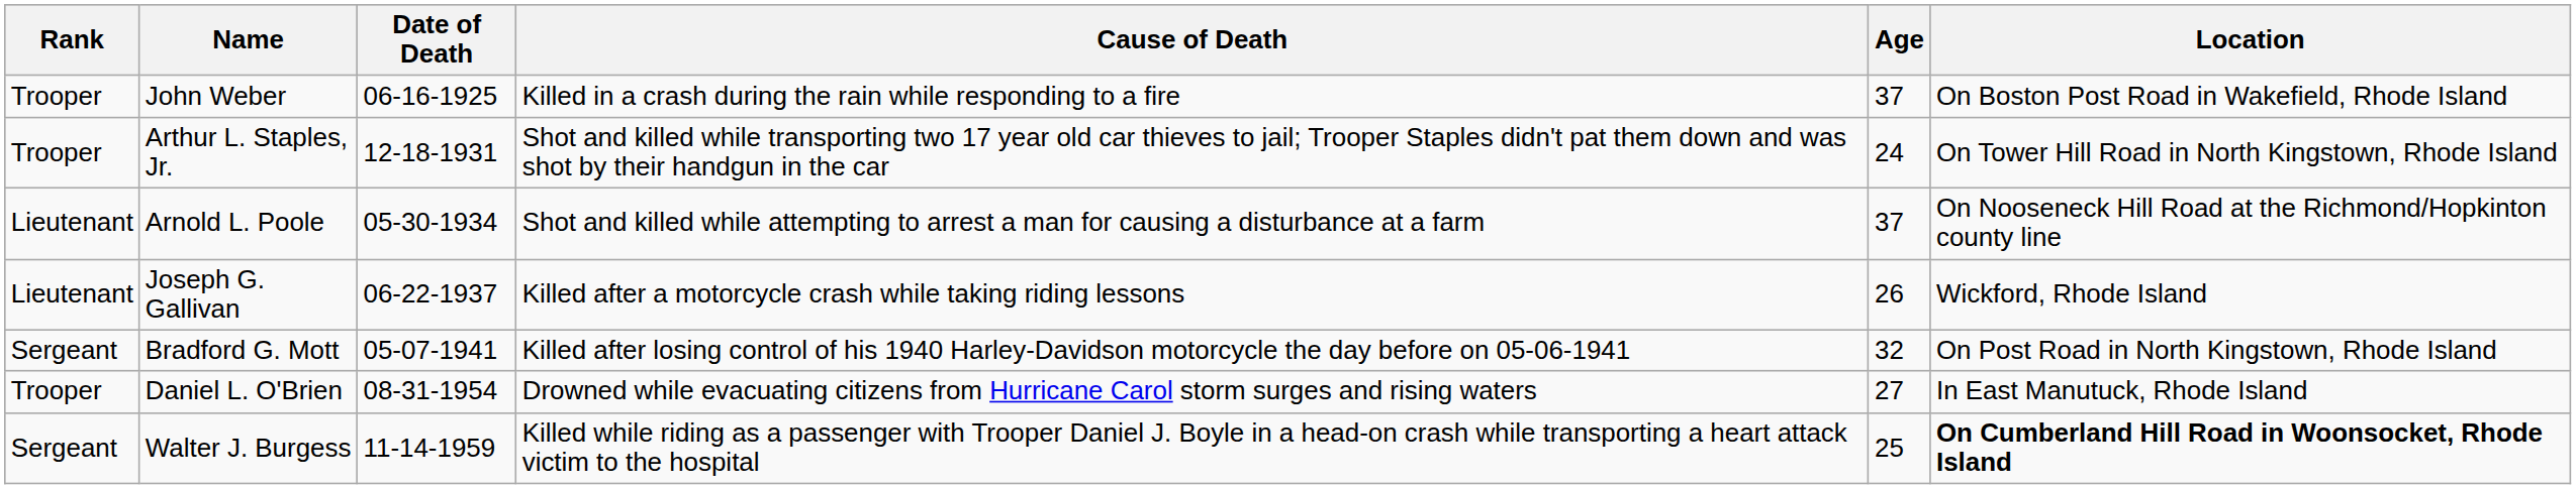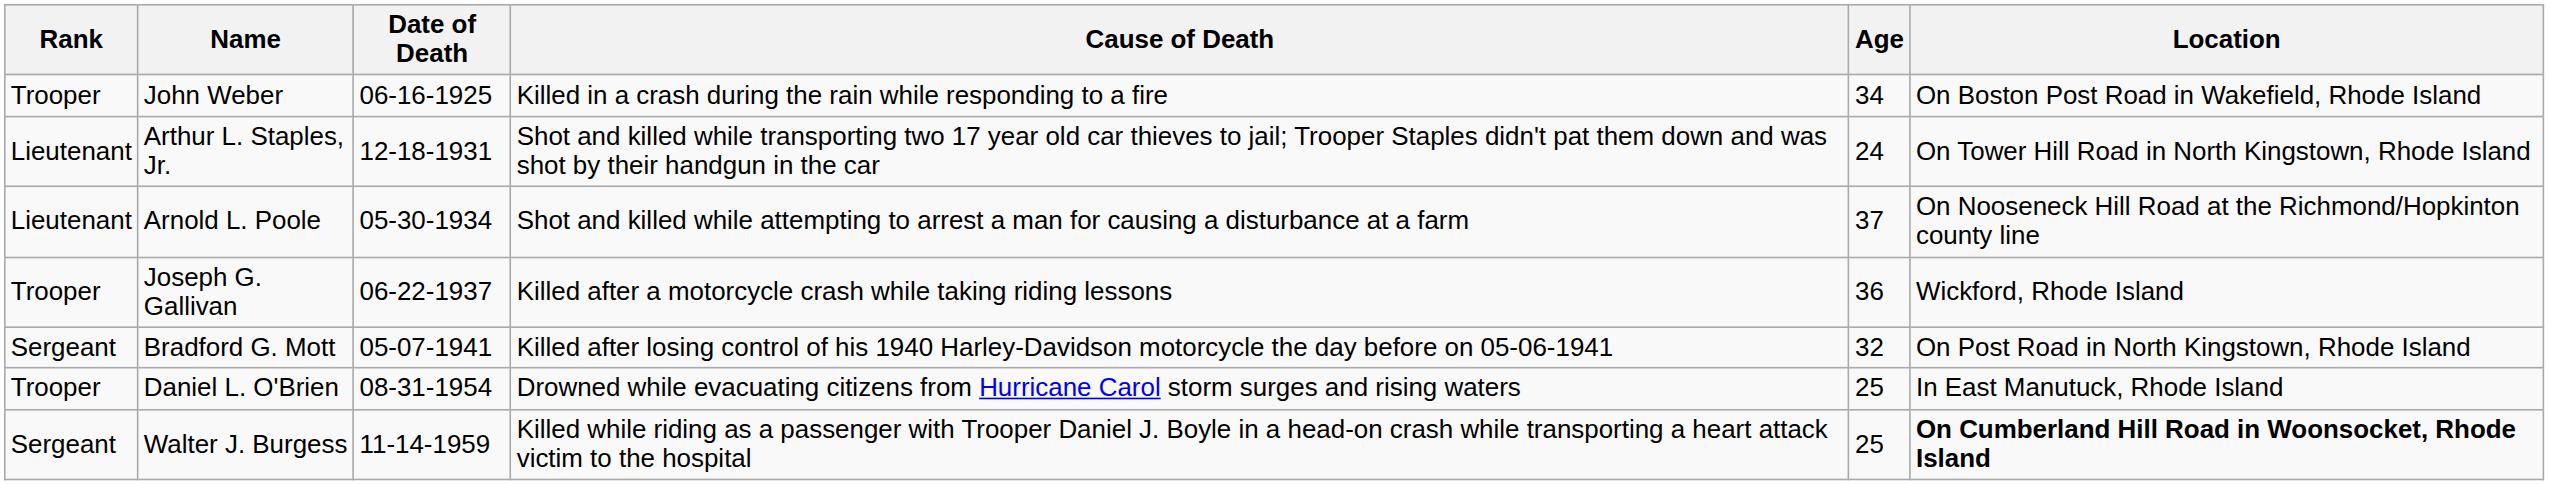 <table class="wikitable">
 <tr>
 <th>Rank</th>
 <th>Name</th>
 <th>Date of Death</th>
 <th>Cause of Death</th>
 <th>Age</th>
 <th>Location</th>
 </tr>
 <tr>
 <td>Trooper</td>
 <td>John Weber</td>
 <td>06-16-1925</td>
 <td>Killed in a crash during the rain while responding to a fire</td>
-<td>37</td>
+<td>34</td>
 <td>On Boston Post Road in Wakefield, Rhode Island</td>
 </tr>
 <tr>
-<td>Trooper</td>
+<td>Lieutenant</td>
 <td>Arthur L. Staples, Jr.</td>
 <td>12-18-1931</td>
 <td>Shot and killed while transporting two 17 year old car thieves to jail; Trooper Staples didn't pat them down and was shot by their handgun in the car</td>
 <td>24</td>
 <td>On Tower Hill Road in North Kingstown, Rhode Island</td>
 </tr>
 <tr>
 <td>Lieutenant</td>
 <td>Arnold L. Poole</td>
 <td>05-30-1934</td>
 <td>Shot and killed while attempting to arrest a man for causing a disturbance at a farm</td>
 <td>37</td>
 <td>On Nooseneck Hill Road at the Richmond/Hopkinton county line</td>
 </tr>
 <tr>
-<td>Lieutenant</td>
+<td>Trooper</td>
 <td>Joseph G. Gallivan</td>
 <td>06-22-1937</td>
 <td>Killed after a motorcycle crash while taking riding lessons</td>
-<td>26</td>
+<td>36</td>
 <td>Wickford, Rhode Island</td>
 </tr>
 <tr>
 <td>Sergeant</td>
 <td>Bradford G. Mott</td>
 <td>05-07-1941</td>
 <td>Killed after losing control of his 1940 Harley-Davidson motorcycle the day before on 05-06-1941</td>
 <td>32</td>
 <td>On Post Road in North Kingstown, Rhode Island</td>
 </tr>
 <tr>
 <td>Trooper</td>
 <td>Daniel L. O'Brien</td>
 <td>08-31-1954</td>
 <td>Drowned while evacuating citizens from <a href='#'>Hurricane Carol</a> storm surges and rising waters</td>
-<td>27</td>
+<td>25</td>
 <td>In East Manutuck, Rhode Island</td>
 </tr>
 <tr>
 <td>Sergeant</td>
 <td>Walter J. Burgess</td>
 <td>11-14-1959</td>
 <td>Killed while riding as a passenger with Trooper Daniel J. Boyle in a head-on crash while transporting a heart attack victim to the hospital</td>
 <td>25</td>
 <td><strong>On Cumberland Hill Road in Woonsocket, Rhode Island</strong></td>
 </tr>
 </table>
